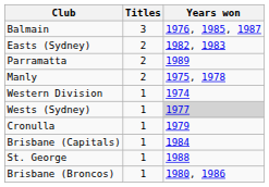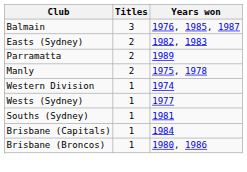 <table class="wikitable">
 <tr>
 <th width=0px>Club</th>
 <th width=0px>Titles</th>
 <th width=0px>Years won</th>
 </tr>
 <tr>
 <td>Balmain</td>
 <td style="text-align:center;">3</td>
 <td><a href='#'>1976</a>, <a href='#'>1985</a>, <a href='#'>1987</a></td>
 </tr>
 <tr>
 <td>Easts (Sydney)</td>
 <td style="text-align:center;">2</td>
 <td><a href='#'>1982</a>, <a href='#'>1983</a></td>
 </tr>
 <tr>
 <td>Parramatta</td>
 <td style="text-align:center;">2</td>
 <td><a href='#'>1989</a></td>
 </tr>
 <tr>
 <td>Manly</td>
 <td style="text-align:center;">2</td>
 <td><a href='#'>1975</a>, <a href='#'>1978</a></td>
 </tr>
 <tr>
 <td>Western Division</td>
 <td style="text-align:center;">1</td>
 <td><a href='#'>1974</a></td>
 </tr>
 <tr>
 <td>Wests (Sydney)</td>
 <td style="text-align:center;">1</td>
-<td style="background: lightgrey;"><a href='#'>1977</a></td>
+<td><a href='#'>1977</a></td>
 </tr>
 <tr>
-<td>Cronulla</td>
+<td>Souths (Sydney)</td>
 <td style="text-align:center;">1</td>
-<td><a href='#'>1979</a></td>
+<td><a href='#'>1981</a></td>
 </tr>
 <tr>
 <td>Brisbane (Capitals)</td>
 <td style="text-align:center;">1</td>
 <td><a href='#'>1984</a></td>
 </tr>
 <tr>
-<td>St. George</td>
-<td style="text-align:center;">1</td>
-<td><a href='#'>1988</a></td>
-</tr>
-<tr>
 <td>Brisbane (Broncos)</td>
 <td style="text-align:center;">1</td>
 <td><a href='#'>1980</a>, <a href='#'>1986</a></td>
 </tr>
 </table>
